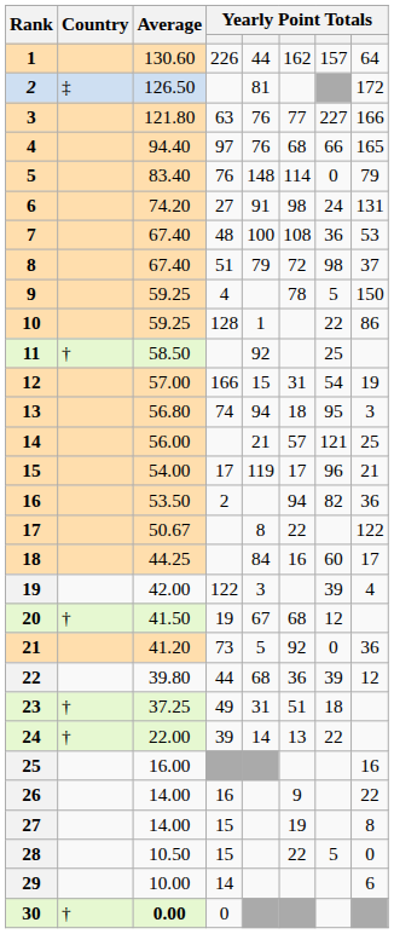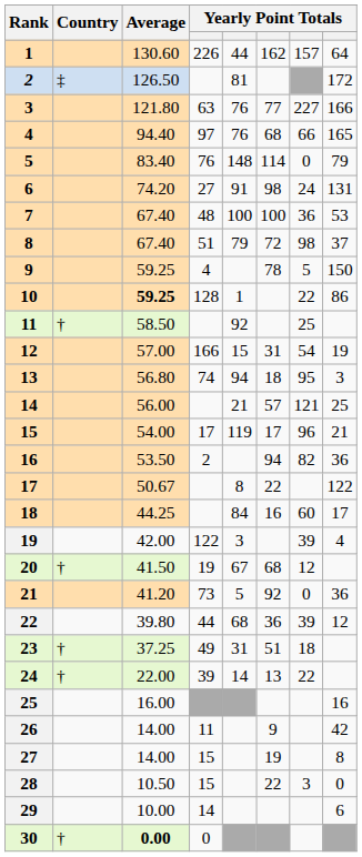 <table class="sortable wikitable plainrowheaders sticky-header-multi" style="text-align:center;">
 <tr>
 </tr>
 <tr>
 <th scope="col" rowspan="2" data-sort-type="number">Rank</th>
 <th scope="col" rowspan="2">Country</th>
 <th scope="col" rowspan="2" data-sort-type="number">Average</th>
 <th scope="colgroup" colspan="5">Yearly Point Totals</th>
 </tr>
 <tr>
 <th scope="col" data-sort-type="number"></th>
 <th scope="col" data-sort-type="number"></th>
 <th scope="col" data-sort-type="number"></th>
 <th scope="col" data-sort-type="number"></th>
 <th scope="col" data-sort-type="number"></th>
 </tr>
 <tr>
 <th scope="row" style="background:#FFDEAD; text-align:center;">1</th>
 <td style="background:#FFDEAD; text-align:left;"></td>
 <td style="background:#FFDEAD;">130.60</td>
 <td>226</td>
 <td>44</td>
 <td>162</td>
 <td>157</td>
 <td>64</td>
 </tr>
 <tr>
 <th scope="row" style="background:#CEDFF2; text-align:center; font-style:italic;">2</th>
 <td style="background:#CEDFF2; text-align:left;">‡</td>
 <td style="background:#CEDFF2;">126.50</td>
 <td></td>
 <td>81</td>
 <td></td>
 <td bgcolor="#AAA"></td>
 <td>172</td>
 </tr>
 <tr>
 <th scope="row" style="background:#FFDEAD; text-align:center;">3</th>
 <td style="background:#FFDEAD; text-align:left;"></td>
 <td style="background:#FFDEAD;">121.80</td>
 <td>63</td>
 <td>76</td>
 <td>77</td>
 <td>227</td>
 <td>166</td>
 </tr>
 <tr>
 <th scope="row" style="background:#FFDEAD; text-align:center;">4</th>
 <td style="background:#FFDEAD; text-align:left;"></td>
 <td style="background:#FFDEAD;">94.40</td>
 <td>97</td>
 <td>76</td>
 <td>68</td>
 <td>66</td>
 <td>165</td>
 </tr>
 <tr>
 <th scope="row" style="background:#FFDEAD; text-align:center;">5</th>
 <td style="background:#FFDEAD; text-align:left;"></td>
 <td style="background:#FFDEAD;">83.40</td>
 <td>76</td>
 <td>148</td>
 <td>114</td>
 <td>0</td>
 <td>79</td>
 </tr>
 <tr>
 <th scope="row" style="background:#FFDEAD; text-align:center;">6</th>
 <td style="background:#FFDEAD; text-align:left;"></td>
 <td style="background:#FFDEAD;">74.20</td>
 <td>27</td>
 <td>91</td>
 <td>98</td>
 <td>24</td>
 <td>131</td>
 </tr>
 <tr>
 <th scope="row" style="background:#FFDEAD; text-align:center;">7</th>
 <td style="background:#FFDEAD; text-align:left;"></td>
 <td style="background:#FFDEAD;">67.40</td>
 <td>48</td>
 <td>100</td>
-<td>108</td>
+<td>100</td>
 <td>36</td>
 <td>53</td>
 </tr>
 <tr>
 <th scope="row" style="background:#FFDEAD; text-align:center;">8</th>
 <td style="background:#FFDEAD; text-align:left;"></td>
 <td style="background:#FFDEAD;">67.40</td>
 <td>51</td>
 <td>79</td>
 <td>72</td>
 <td>98</td>
 <td>37</td>
 </tr>
 <tr>
 <th scope="row" style="background:#FFDEAD; text-align:center;">9</th>
 <td style="background:#FFDEAD; text-align:left;"></td>
 <td style="background:#FFDEAD;">59.25</td>
 <td>4</td>
 <td></td>
 <td>78</td>
 <td>5</td>
 <td>150</td>
 </tr>
 <tr>
 <th scope="row" style="background:#FFDEAD; text-align:center;">10</th>
 <td style="background:#FFDEAD; text-align:left;"></td>
-<td style="background:#FFDEAD;">59.25</td>
+<td style="background:#FFDEAD;"><strong>59.25</strong></td>
 <td>128</td>
 <td>1</td>
 <td></td>
 <td>22</td>
 <td>86</td>
 </tr>
 <tr>
 <th scope="row" style="background:#E6F8D1; text-align:center;">11</th>
 <td style="background:#E6F8D1; text-align:left;">†</td>
 <td style="background:#E6F8D1;">58.50</td>
 <td></td>
 <td>92</td>
 <td></td>
 <td>25</td>
 <td></td>
 </tr>
 <tr>
 <th scope="row" style="background:#FFDEAD; text-align:center;">12</th>
 <td style="background:#FFDEAD; text-align:left;"></td>
 <td style="background:#FFDEAD;">57.00</td>
 <td>166</td>
 <td>15</td>
 <td>31</td>
 <td>54</td>
 <td>19</td>
 </tr>
 <tr>
 <th scope="row" style="background:#FFDEAD; text-align:center;">13</th>
 <td style="background:#FFDEAD; text-align:left;"></td>
 <td style="background:#FFDEAD;">56.80</td>
 <td>74</td>
 <td>94</td>
 <td>18</td>
 <td>95</td>
 <td>3</td>
 </tr>
 <tr>
 <th scope="row" style="background:#FFDEAD; text-align:center;">14</th>
 <td style="background:#FFDEAD; text-align:left;"></td>
 <td style="background:#FFDEAD;">56.00</td>
 <td></td>
 <td>21</td>
 <td>57</td>
 <td>121</td>
 <td>25</td>
 </tr>
 <tr>
 <th scope="row" style="background:#FFDEAD; text-align:center;">15</th>
 <td style="background:#FFDEAD; text-align:left;"></td>
 <td style="background:#FFDEAD;">54.00</td>
 <td>17</td>
 <td>119</td>
 <td>17</td>
 <td>96</td>
 <td>21</td>
 </tr>
 <tr>
 <th scope="row" style="background:#FFDEAD; text-align:center;">16</th>
 <td style="background:#FFDEAD; text-align:left;"></td>
 <td style="background:#FFDEAD;">53.50</td>
 <td>2</td>
 <td></td>
 <td>94</td>
 <td>82</td>
 <td>36</td>
 </tr>
 <tr>
 <th scope="row" style="background:#FFDEAD; text-align:center;">17</th>
 <td style="background:#FFDEAD; text-align:left;"></td>
 <td style="background:#FFDEAD;">50.67</td>
 <td></td>
 <td>8</td>
 <td>22</td>
 <td></td>
 <td>122</td>
 </tr>
 <tr>
 <th scope="row" style="background:#FFDEAD; text-align:center;">18</th>
 <td style="background:#FFDEAD; text-align:left;"></td>
 <td style="background:#FFDEAD;">44.25</td>
 <td></td>
 <td>84</td>
 <td>16</td>
 <td>60</td>
 <td>17</td>
 </tr>
 <tr>
 <th scope="row" style="text-align:center;">19</th>
 <td style="text-align:left;"></td>
 <td>42.00</td>
 <td>122</td>
 <td>3</td>
 <td></td>
 <td>39</td>
 <td>4</td>
 </tr>
 <tr>
 <th scope="row" style="background:#E6F8D1; text-align:center;">20</th>
 <td style="background:#E6F8D1; text-align:left;">†</td>
 <td style="background:#E6F8D1;">41.50</td>
 <td>19</td>
 <td>67</td>
 <td>68</td>
 <td>12</td>
 <td></td>
 </tr>
 <tr>
 <th scope="row" style="background:#FFDEAD; text-align:center;">21</th>
 <td style="background:#FFDEAD; text-align:left;"></td>
 <td style="background:#FFDEAD;">41.20</td>
 <td>73</td>
 <td>5</td>
 <td>92</td>
 <td>0</td>
 <td>36</td>
 </tr>
 <tr>
 <th scope="row" style="text-align:center;">22</th>
 <td style="text-align:left;"></td>
 <td>39.80</td>
 <td>44</td>
 <td>68</td>
 <td>36</td>
 <td>39</td>
 <td>12</td>
 </tr>
 <tr>
 <th scope="row" style="background:#E6F8D1; text-align:center;">23</th>
 <td style="background:#E6F8D1; text-align:left;">†</td>
 <td style="background:#E6F8D1;">37.25</td>
 <td>49</td>
 <td>31</td>
 <td>51</td>
 <td>18</td>
 <td></td>
 </tr>
 <tr>
 <th scope="row" style="background:#E6F8D1; text-align:center;">24</th>
 <td style="background:#E6F8D1; text-align:left;">†</td>
 <td style="background:#E6F8D1;">22.00</td>
 <td>39</td>
 <td>14</td>
 <td>13</td>
 <td>22</td>
 <td></td>
 </tr>
 <tr>
 <th scope="row" style="text-align:center;">25</th>
 <td style="text-align:left;"></td>
 <td>16.00</td>
 <td bgcolor="#AAAAAA"></td>
 <td bgcolor="#AAAAAA"></td>
 <td></td>
 <td></td>
 <td>16</td>
 </tr>
 <tr>
 <th scope="row" style="text-align:center;">26</th>
 <td style="text-align:left;"></td>
 <td>14.00</td>
-<td>16</td>
+<td>11</td>
 <td></td>
 <td>9</td>
 <td></td>
-<td>22</td>
+<td>42</td>
 </tr>
 <tr>
 <th scope="row" style="text-align:center;">27</th>
 <td style="text-align:left;"></td>
 <td>14.00</td>
 <td>15</td>
 <td></td>
 <td>19</td>
 <td></td>
 <td>8</td>
 </tr>
 <tr>
 <th scope="row" style="text-align:center;">28</th>
 <td style="text-align:left;"></td>
 <td>10.50</td>
 <td>15</td>
 <td></td>
 <td>22</td>
-<td>5</td>
+<td>3</td>
 <td>0</td>
 </tr>
 <tr>
 <th scope="row" style="text-align:center;">29</th>
 <td style="text-align:left;"></td>
 <td>10.00</td>
 <td>14</td>
 <td></td>
 <td></td>
 <td></td>
 <td>6</td>
 </tr>
 <tr>
 <th scope="row" style="background:#E6F8D1; text-align:center;">30</th>
 <td style="background:#E6F8D1; text-align:left;">†</td>
 <td style="background:#E6F8D1;"><strong>0.00</strong></td>
 <td>0</td>
 <td bgcolor="#AAAAAA"></td>
 <td bgcolor="#AAAAAA"></td>
 <td></td>
 <td bgcolor="#AAAAAA"></td>
 </tr>
 </table>
